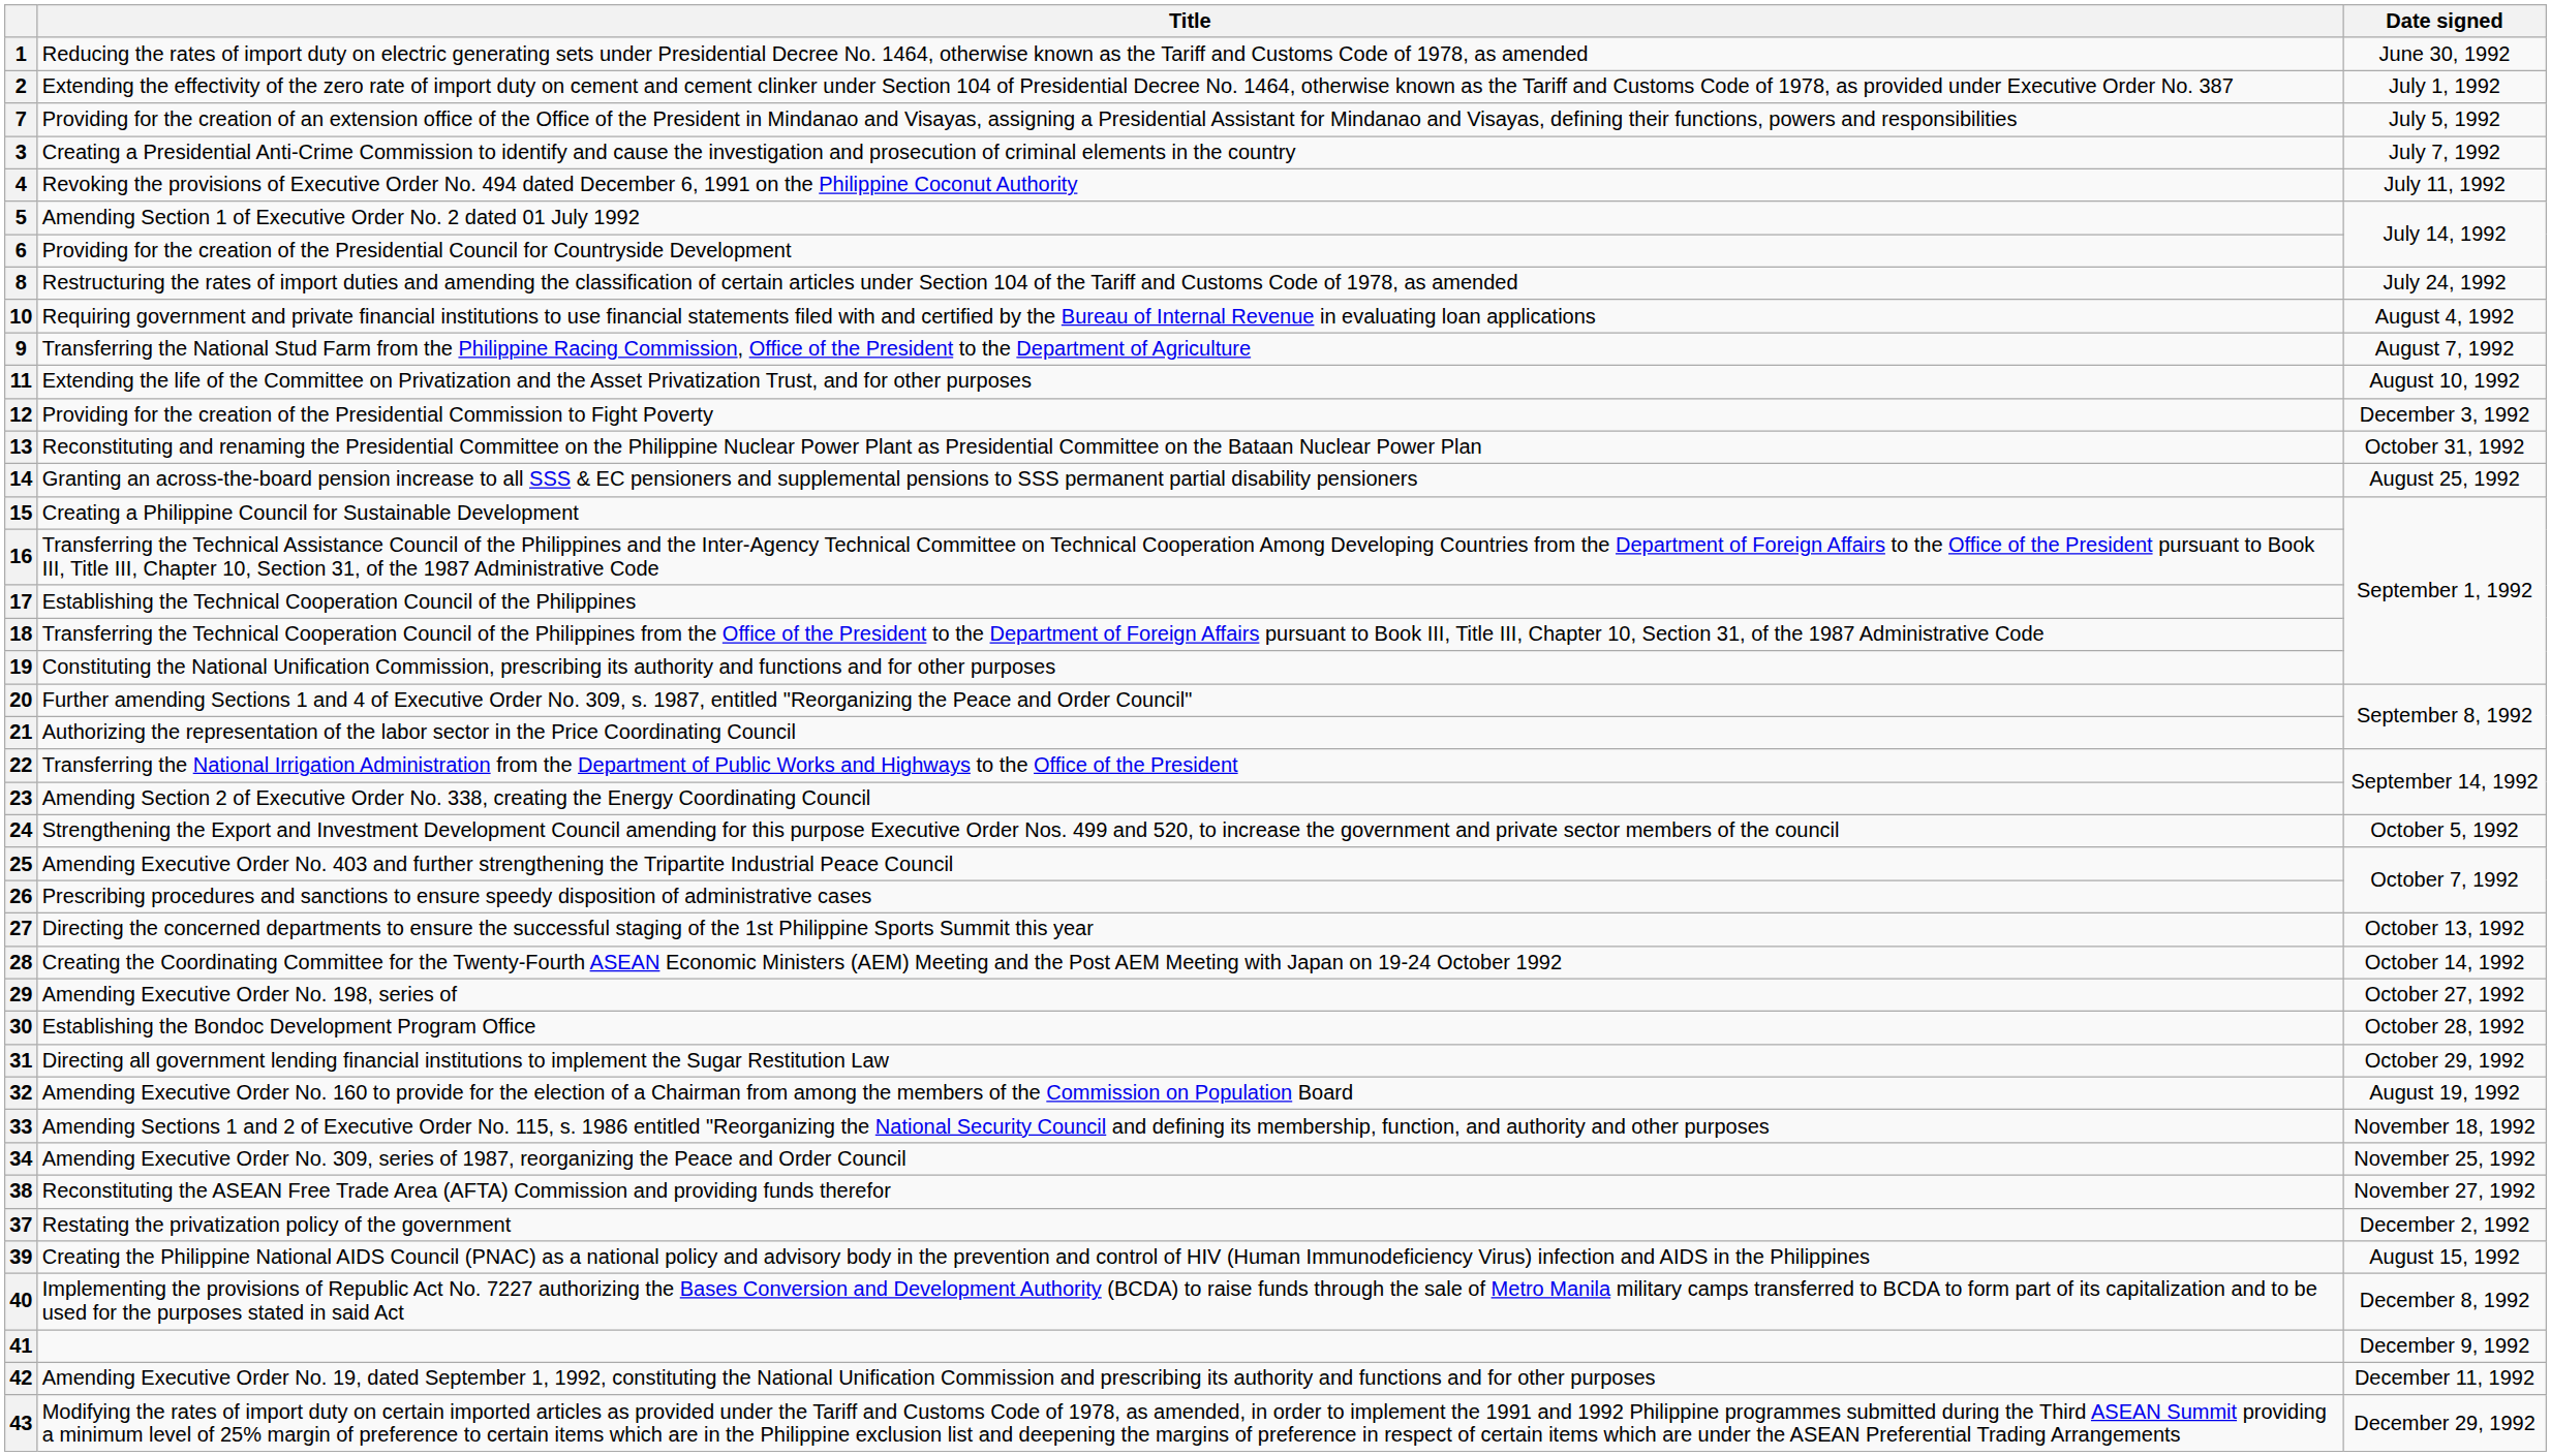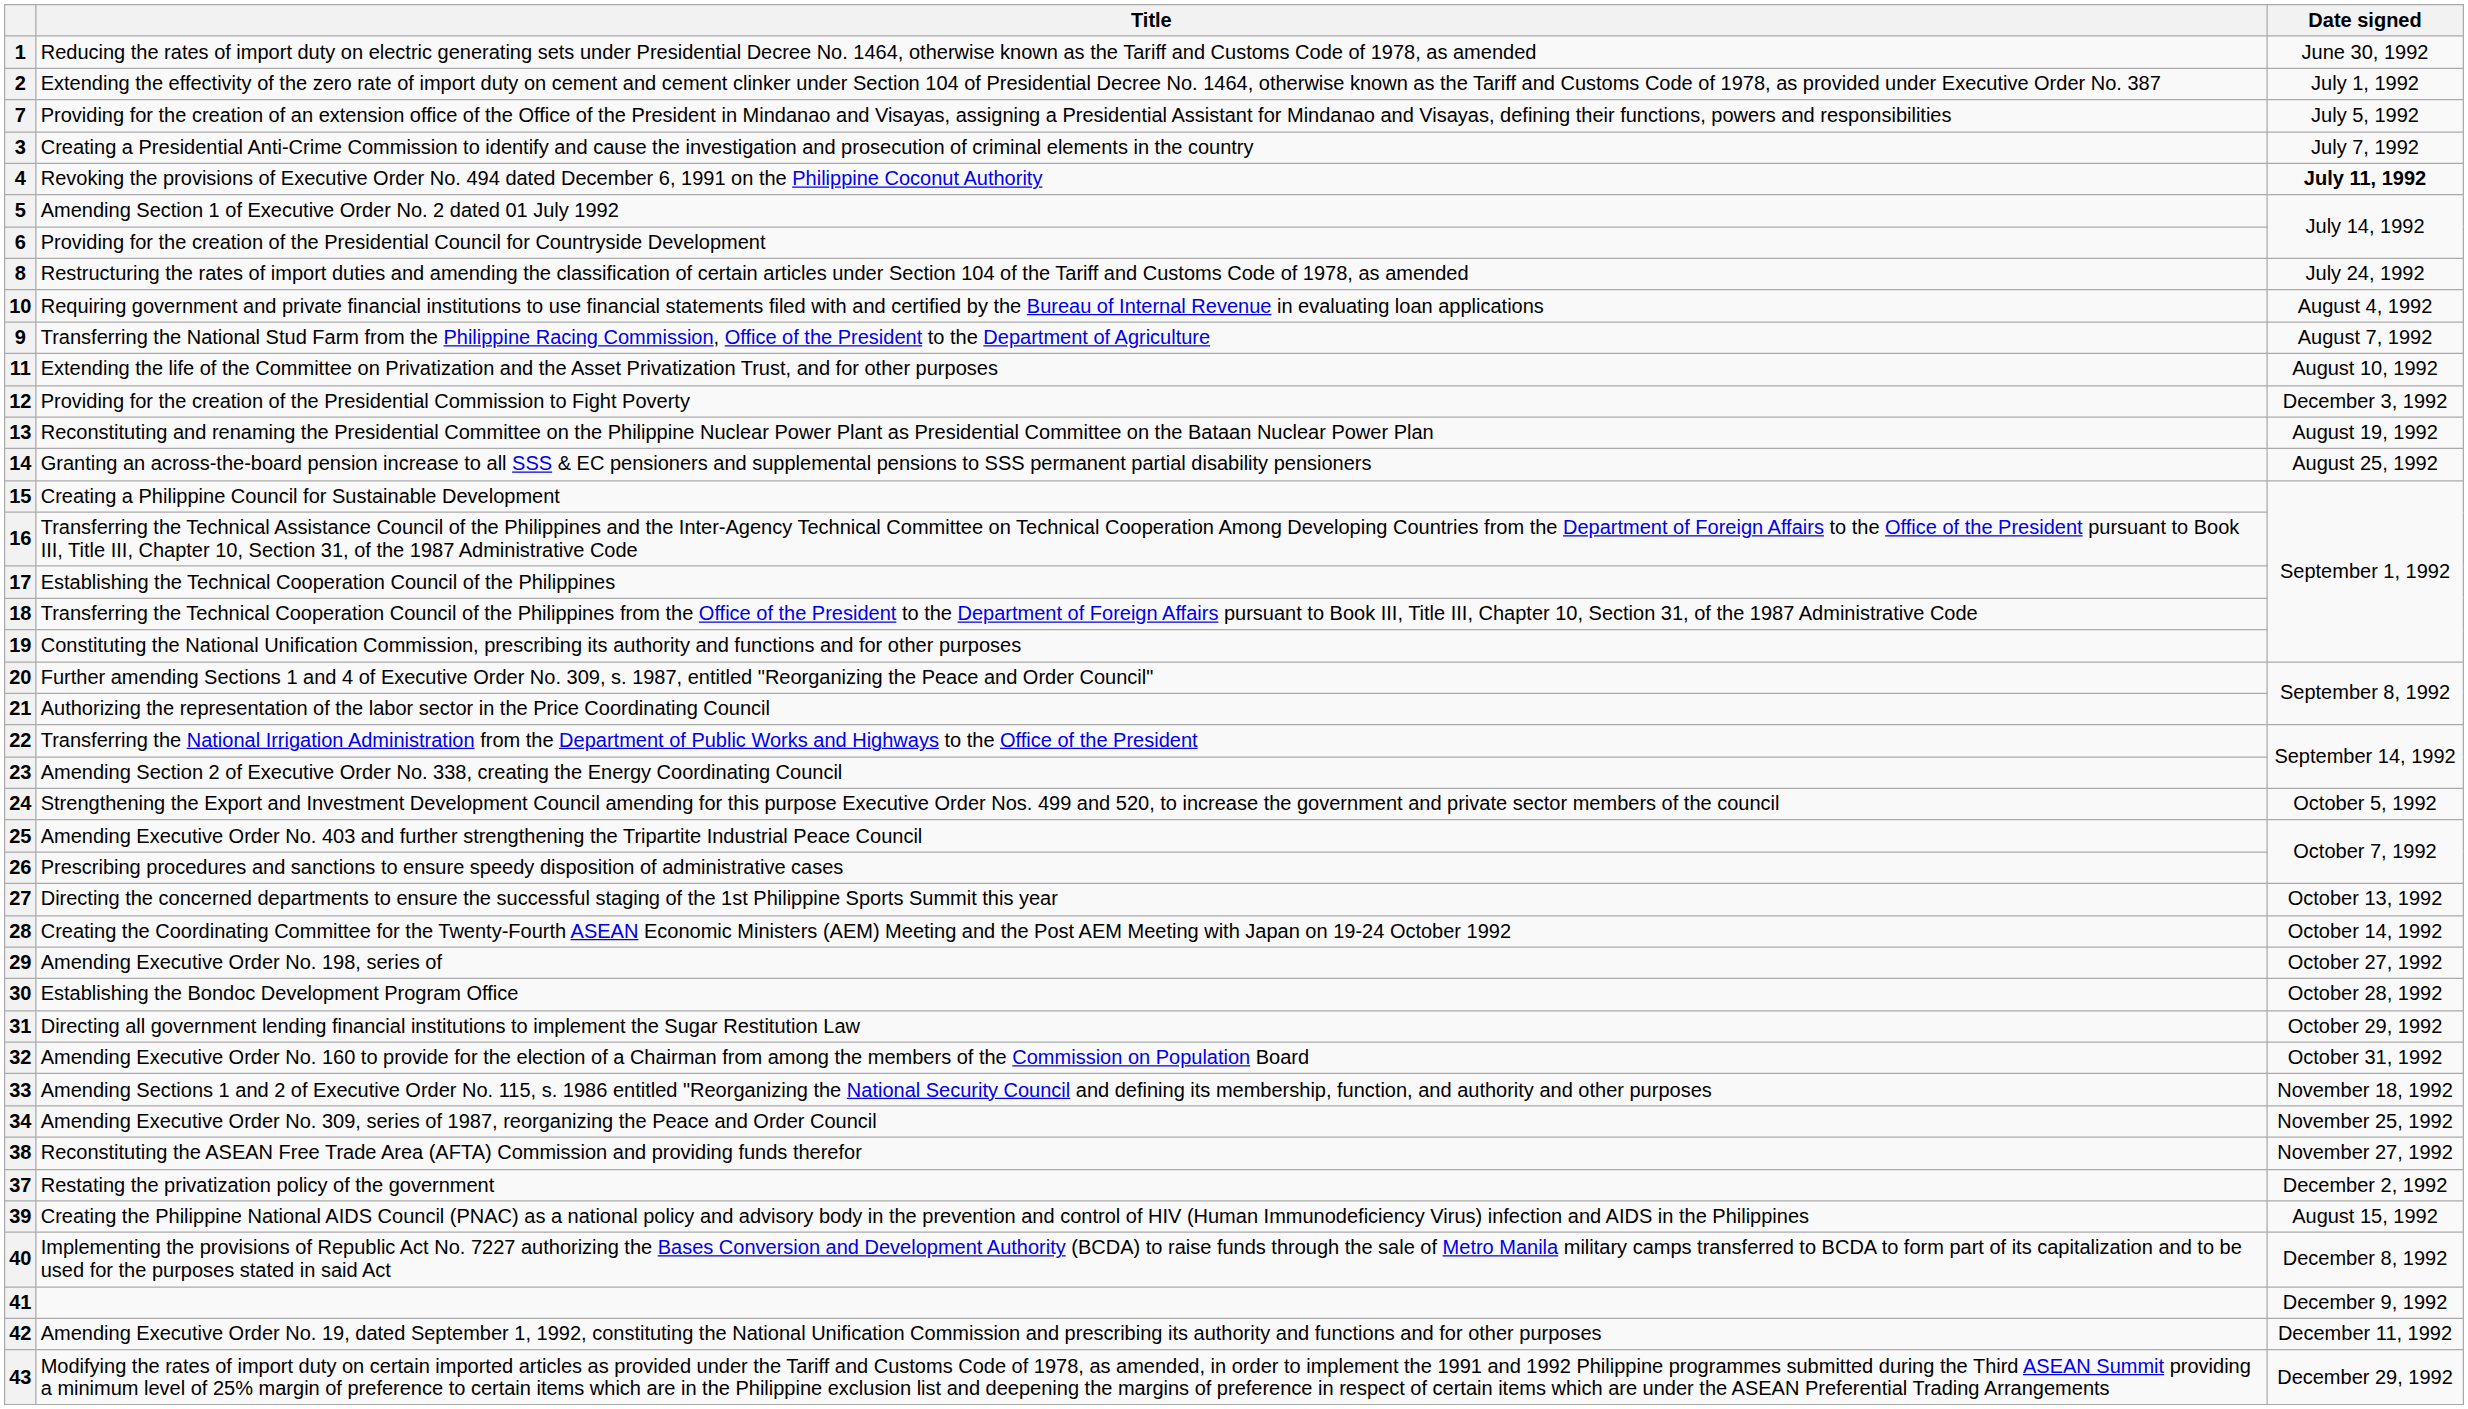 <table class="wikitable sortable" style="text-align:center;">
 <tr>
 <th scope="col"></th>
 <th scope="col">Title</th>
 <th scope="col" width="150px">Date signed</th>
 </tr>
 <tr>
 <th scope="row">1</th>
 <td style="text-align:left;">Reducing the rates of import duty on electric generating sets under Presidential Decree No. 1464, otherwise known as the Tariff and Customs Code of 1978, as amended</td>
 <td>June 30, 1992</td>
 </tr>
 <tr>
 <th scope="row">2</th>
 <td style="text-align:left;">Extending the effectivity of the zero rate of import duty on cement and cement clinker under Section 104 of Presidential Decree No. 1464, otherwise known as the Tariff and Customs Code of 1978, as provided under Executive Order No. 387</td>
 <td>July 1, 1992</td>
 </tr>
 <tr>
 <th scope="row">7</th>
 <td style="text-align:left;">Providing for the creation of an extension office of the Office of the President in Mindanao and Visayas, assigning a Presidential Assistant for Mindanao and Visayas, defining their functions, powers and responsibilities</td>
 <td>July 5, 1992</td>
 </tr>
 <tr>
 <th scope="row">3</th>
 <td style="text-align:left;">Creating a Presidential Anti-Crime Commission to identify and cause the investigation and prosecution of criminal elements in the country</td>
 <td>July 7, 1992</td>
 </tr>
 <tr>
 <th scope="row">4</th>
 <td style="text-align:left;">Revoking the provisions of Executive Order No. 494 dated December 6, 1991 on the <a href='#'>Philippine Coconut Authority</a></td>
-<td>July 11, 1992</td>
+<td><strong>July 11, 1992</strong></td>
 </tr>
 <tr>
 <th scope="row">5</th>
 <td style="text-align:left;">Amending Section 1 of Executive Order No. 2 dated 01 July 1992</td>
 <td rowspan="2">July 14, 1992</td>
 </tr>
 <tr>
 <th scope="row">6</th>
 <td style="text-align:left;">Providing for the creation of the Presidential Council for Countryside Development</td>
 </tr>
 <tr>
 <th scope="row">8</th>
 <td style="text-align:left;">Restructuring the rates of import duties and amending the classification of certain articles under Section 104 of the Tariff and Customs Code of 1978, as amended</td>
 <td>July 24, 1992</td>
 </tr>
 <tr>
 <th scope="row">10</th>
 <td style="text-align:left;">Requiring government and private financial institutions to use financial statements filed with and certified by the <a href='#'>Bureau of Internal Revenue</a> in evaluating loan applications</td>
 <td>August 4, 1992</td>
 </tr>
 <tr>
 <th scope="row">9</th>
 <td style="text-align:left;">Transferring the National Stud Farm from the <a href='#'>Philippine Racing Commission</a>, <a href='#'>Office of the President</a> to the <a href='#'>Department of Agriculture</a></td>
 <td>August 7, 1992</td>
 </tr>
 <tr>
 <th scope="row">11</th>
 <td style="text-align:left;">Extending the life of the Committee on Privatization and  the Asset Privatization Trust, and for other purposes</td>
 <td>August 10, 1992</td>
 </tr>
 <tr>
 <th scope="row">12</th>
 <td style="text-align:left;">Providing for the creation of the Presidential Commission to Fight Poverty</td>
 <td>December 3, 1992</td>
 </tr>
 <tr>
 <th scope="row">13</th>
 <td style="text-align:left;">Reconstituting and renaming the Presidential Committee on the Philippine Nuclear Power Plant as Presidential Committee on the Bataan Nuclear Power Plan</td>
-<td>October 31, 1992</td>
+<td>August 19, 1992</td>
 </tr>
 <tr>
 <th scope="row">14</th>
 <td style="text-align:left;">Granting an across-the-board pension increase to all <a href='#'>SSS</a> & EC pensioners and supplemental pensions to SSS permanent partial disability pensioners</td>
 <td>August 25, 1992</td>
 </tr>
 <tr>
 <th scope="row">15</th>
 <td style="text-align:left;">Creating a Philippine Council for Sustainable Development</td>
 <td rowspan="5">September 1, 1992</td>
 </tr>
 <tr>
 <th scope="row">16</th>
 <td style="text-align:left;">Transferring the Technical Assistance Council of the Philippines and the Inter-Agency Technical Committee on Technical Cooperation Among Developing Countries from the <a href='#'>Department of Foreign Affairs</a> to the <a href='#'>Office of the President</a> pursuant to Book III, Title III, Chapter 10, Section 31, of the 1987 Administrative Code</td>
 </tr>
 <tr>
 <th scope="row">17</th>
 <td style="text-align:left;">Establishing the Technical Cooperation Council of the Philippines</td>
 </tr>
 <tr>
 <th scope="row">18</th>
 <td style="text-align:left;">Transferring the Technical Cooperation Council of the Philippines from the <a href='#'>Office of the President</a> to the <a href='#'>Department of Foreign Affairs</a> pursuant to Book III, Title III, Chapter 10, Section 31, of the 1987 Administrative Code</td>
 </tr>
 <tr>
 <th scope="row">19</th>
 <td style="text-align:left;">Constituting the National Unification Commission, prescribing its authority and functions and for other purposes</td>
 </tr>
 <tr>
 <th scope="row">20</th>
 <td style="text-align:left;">Further amending Sections 1 and 4 of Executive Order No. 309, s. 1987, entitled "Reorganizing the Peace and Order Council"</td>
 <td rowspan="2">September 8, 1992</td>
 </tr>
 <tr>
 <th scope="row">21</th>
 <td style="text-align:left;">Authorizing the representation of the labor sector in the Price Coordinating Council</td>
 </tr>
 <tr>
 <th scope="row">22</th>
 <td style="text-align:left;">Transferring the <a href='#'>National Irrigation Administration</a> from the <a href='#'>Department of Public Works and Highways</a> to the <a href='#'>Office of the President</a></td>
 <td rowspan="2">September 14, 1992</td>
 </tr>
 <tr>
 <th scope="row">23</th>
 <td style="text-align:left;">Amending Section 2 of Executive Order No. 338, creating the Energy Coordinating Council</td>
 </tr>
 <tr>
 <th scope="row">24</th>
 <td style="text-align:left;">Strengthening the Export and Investment Development Council amending for this purpose Executive Order Nos. 499 and 520, to increase the government and private sector members of the council</td>
 <td>October 5, 1992</td>
 </tr>
 <tr>
 <th scope="row">25</th>
 <td style="text-align:left;">Amending Executive Order No. 403 and further strengthening the Tripartite Industrial Peace Council</td>
 <td rowspan="2">October 7, 1992</td>
 </tr>
 <tr>
 <th scope="row">26</th>
 <td style="text-align:left;">Prescribing procedures and sanctions to ensure speedy disposition of administrative cases</td>
 </tr>
 <tr>
 <th scope="row">27</th>
 <td style="text-align:left;">Directing the concerned departments to ensure the successful staging of the 1st Philippine Sports Summit this year</td>
 <td>October 13, 1992</td>
 </tr>
 <tr>
 <th scope="row">28</th>
 <td style="text-align:left;">Creating the Coordinating Committee for the Twenty-Fourth <a href='#'>ASEAN</a> Economic Ministers (AEM) Meeting and the Post AEM Meeting with Japan on 19-24 October 1992</td>
 <td>October 14, 1992</td>
 </tr>
 <tr>
 <th scope="row">29</th>
 <td style="text-align:left;">Amending Executive Order No. 198, series of</td>
 <td>October 27, 1992</td>
 </tr>
 <tr>
 <th scope="row">30</th>
 <td style="text-align:left;">Establishing the Bondoc Development Program Office</td>
 <td>October 28, 1992</td>
 </tr>
 <tr>
 <th scope="row">31</th>
 <td style="text-align:left;">Directing all government lending financial institutions to implement the Sugar Restitution Law</td>
 <td>October 29, 1992</td>
 </tr>
 <tr>
 <th scope="row">32</th>
 <td style="text-align:left;">Amending Executive Order No. 160 to provide for the election of a Chairman from among the members of the <a href='#'>Commission on Population</a> Board</td>
-<td>August 19, 1992</td>
+<td>October 31, 1992</td>
 </tr>
 <tr>
 <th scope="row">33</th>
 <td style="text-align:left;">Amending Sections 1 and 2 of Executive Order No. 115, s. 1986 entitled "Reorganizing the <a href='#'>National Security Council</a> and defining its membership, function, and authority and other purposes</td>
 <td>November 18, 1992</td>
 </tr>
 <tr>
 <th scope="row">34</th>
 <td style="text-align:left;">Amending Executive Order No. 309, series of 1987, reorganizing the Peace and Order Council</td>
 <td>November 25, 1992</td>
 </tr>
 <tr>
 <th scope="row">38</th>
 <td style="text-align:left;">Reconstituting the ASEAN Free Trade Area (AFTA) Commission and providing funds therefor</td>
 <td>November 27, 1992</td>
 </tr>
 <tr>
 <th scope="row">37</th>
 <td style="text-align:left;">Restating the privatization policy of the government</td>
 <td>December 2, 1992</td>
 </tr>
 <tr>
 <th scope="row">39</th>
 <td style="text-align:left;">Creating the Philippine National AIDS Council (PNAC) as a national policy and advisory body in the prevention and control of HIV (Human Immunodeficiency Virus) infection and AIDS in the Philippines</td>
 <td>August 15, 1992</td>
 </tr>
 <tr>
 <th scope="row">40</th>
 <td style="text-align:left;">Implementing the provisions of Republic Act No. 7227 authorizing the <a href='#'>Bases Conversion and Development Authority</a> (BCDA) to raise funds through the sale of <a href='#'>Metro Manila</a> military camps transferred to BCDA to form part of its capitalization and to be used for the purposes stated in said Act</td>
 <td>December 8, 1992</td>
 </tr>
 <tr>
 <th scope="row">41</th>
 <td style="text-align:left;"></td>
 <td>December 9, 1992</td>
 </tr>
 <tr>
 <th scope="row">42</th>
 <td style="text-align:left;">Amending Executive Order No. 19, dated September 1, 1992, constituting the National Unification Commission and prescribing its authority and functions and for other purposes</td>
 <td>December 11, 1992</td>
 </tr>
 <tr>
 <th scope="row">43</th>
 <td style="text-align:left;">Modifying the rates of import duty on certain imported articles as provided under the Tariff and Customs Code of 1978, as amended, in order to implement the 1991 and 1992 Philippine programmes submitted during the Third <a href='#'>ASEAN Summit</a> providing a minimum level of 25% margin of preference to certain items which are in the Philippine exclusion list and deepening the margins of preference in respect of certain items which are under the ASEAN Preferential Trading Arrangements</td>
 <td>December 29, 1992</td>
 </tr>
 </table>
